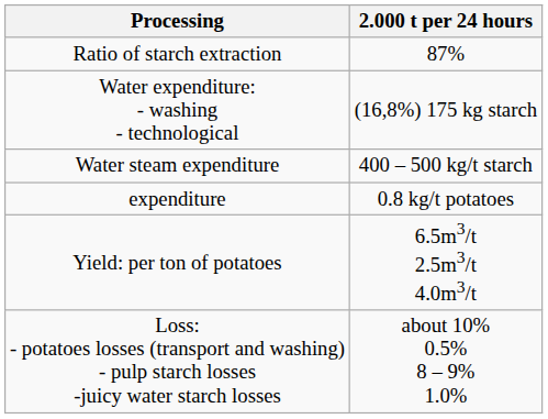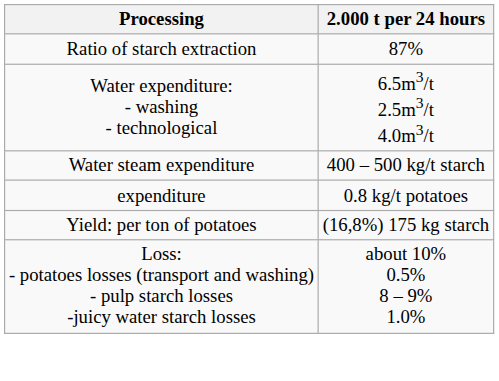 <table class="wikitable" style="text-align:center">
 <tr>
 <th>Processing</th>
 <th>2.000 t per 24 hours</th>
 </tr>
 <tr>
 <td>Ratio of starch extraction</td>
 <td>87%</td>
 </tr>
 <tr>
 <td>Water expenditure:<br>- washing<br>- technological</td>
-<td>(16,8%) 175 kg starch</td>
+<td>6.5m<sup>3</sup>/t<br>2.5m<sup>3</sup>/t<br>4.0m<sup>3</sup>/t</td>
 </tr>
 <tr>
 <td>Water steam expenditure</td>
 <td>400 – 500 kg/t starch</td>
 </tr>
 <tr>
 <td> expenditure</td>
 <td>0.8 kg/t potatoes</td>
 </tr>
 <tr>
 <td>Yield: per ton of potatoes</td>
-<td>6.5m<sup>3</sup>/t<br>2.5m<sup>3</sup>/t<br>4.0m<sup>3</sup>/t</td>
+<td>(16,8%) 175 kg starch</td>
 </tr>
 <tr>
 <td>Loss:<br>- potatoes losses (transport and washing)<br>- pulp starch losses<br>-juicy water starch losses</td>
 <td>about 10%<br>0.5%<br>8 – 9%<br>1.0%</td>
 </tr>
 </table>
